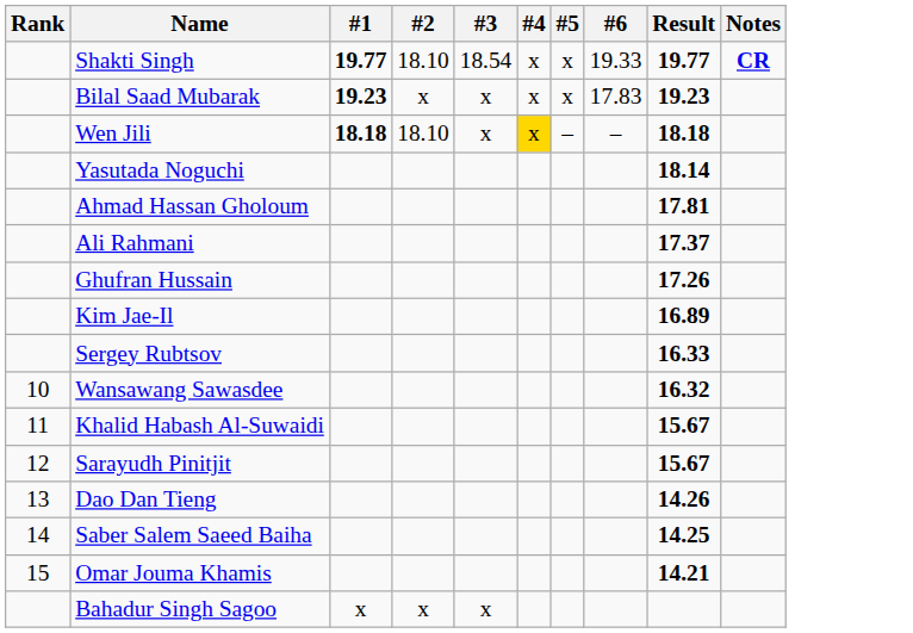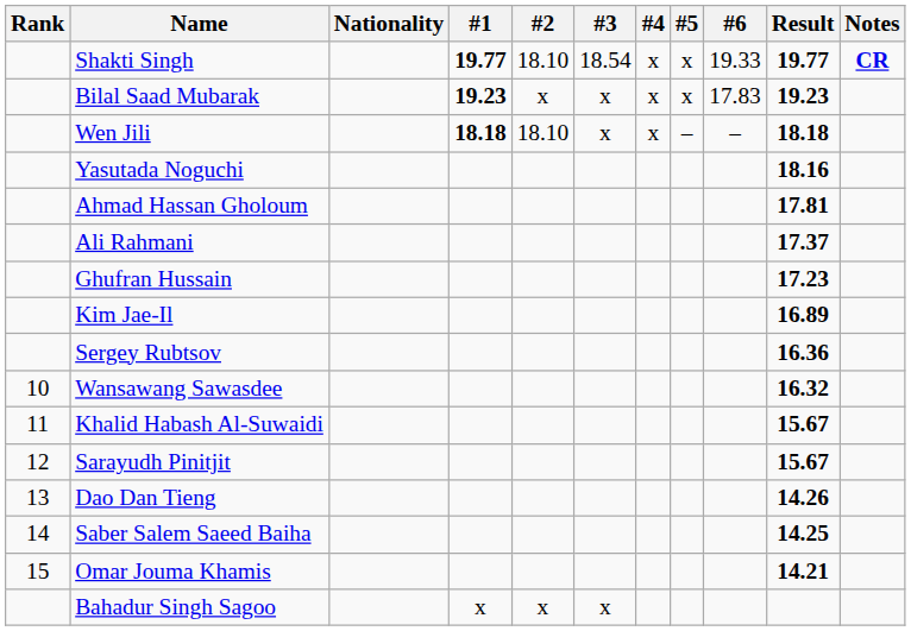 <table class="wikitable sortable" style="text-align:center">
 <tr>
 <th>Rank</th>
 <th>Name</th>
+<th>Nationality</th>
 <th>#1</th>
 <th>#2</th>
 <th>#3</th>
 <th>#4</th>
 <th>#5</th>
 <th>#6</th>
 <th>Result</th>
 <th>Notes</th>
 </tr>
 <tr>
 <td></td>
 <td align=left><a href='#'>Shakti Singh</a></td>
+<td align=left></td>
 <td><strong>19.77</strong></td>
 <td>18.10</td>
 <td>18.54</td>
 <td>x</td>
 <td>x</td>
 <td>19.33</td>
 <td><strong>19.77</strong></td>
 <td><strong><a href='#'>CR</a></strong></td>
 </tr>
 <tr>
 <td></td>
 <td align=left><a href='#'>Bilal Saad Mubarak</a></td>
+<td align=left></td>
 <td><strong>19.23</strong></td>
 <td>x</td>
 <td>x</td>
 <td>x</td>
 <td>x</td>
 <td>17.83</td>
 <td><strong>19.23</strong></td>
 <td></td>
 </tr>
 <tr>
 <td></td>
 <td align=left><a href='#'>Wen Jili</a></td>
+<td align=left></td>
 <td><strong>18.18</strong></td>
 <td>18.10</td>
 <td>x</td>
-<td style="background: gold;">x</td>
+<td>x</td>
 <td>–</td>
 <td>–</td>
 <td><strong>18.18</strong></td>
 <td></td>
 </tr>
 <tr>
 <td></td>
 <td align=left><a href='#'>Yasutada Noguchi</a></td>
+<td align=left></td>
 <td></td>
 <td></td>
 <td></td>
 <td></td>
 <td></td>
 <td></td>
-<td><strong>18.14</strong></td>
+<td><strong>18.16</strong></td>
 <td></td>
 </tr>
 <tr>
 <td></td>
 <td align=left><a href='#'>Ahmad Hassan Gholoum</a></td>
+<td align=left></td>
 <td></td>
 <td></td>
 <td></td>
 <td></td>
 <td></td>
 <td></td>
 <td><strong>17.81</strong></td>
 <td></td>
 </tr>
 <tr>
 <td></td>
 <td align=left><a href='#'>Ali Rahmani</a></td>
+<td align=left></td>
 <td></td>
 <td></td>
 <td></td>
 <td></td>
 <td></td>
 <td></td>
 <td><strong>17.37</strong></td>
 <td></td>
 </tr>
 <tr>
 <td></td>
 <td align=left><a href='#'>Ghufran Hussain</a></td>
+<td align=left></td>
 <td></td>
 <td></td>
 <td></td>
 <td></td>
 <td></td>
 <td></td>
-<td><strong>17.26</strong></td>
+<td><strong>17.23</strong></td>
 <td></td>
 </tr>
 <tr>
 <td></td>
 <td align=left><a href='#'>Kim Jae-Il</a></td>
+<td align=left></td>
 <td></td>
 <td></td>
 <td></td>
 <td></td>
 <td></td>
 <td></td>
 <td><strong>16.89</strong></td>
 <td></td>
 </tr>
 <tr>
 <td></td>
 <td align=left><a href='#'>Sergey Rubtsov</a></td>
+<td align=left></td>
 <td></td>
 <td></td>
 <td></td>
 <td></td>
 <td></td>
 <td></td>
-<td><strong>16.33</strong></td>
+<td><strong>16.36</strong></td>
 <td></td>
 </tr>
 <tr>
 <td>10</td>
 <td align=left><a href='#'>Wansawang Sawasdee</a></td>
+<td align=left></td>
 <td></td>
 <td></td>
 <td></td>
 <td></td>
 <td></td>
 <td></td>
 <td><strong>16.32</strong></td>
 <td></td>
 </tr>
 <tr>
 <td>11</td>
 <td align=left><a href='#'>Khalid Habash Al-Suwaidi</a></td>
+<td align=left></td>
 <td></td>
 <td></td>
 <td></td>
 <td></td>
 <td></td>
 <td></td>
 <td><strong>15.67</strong></td>
 <td></td>
 </tr>
 <tr>
 <td>12</td>
 <td align=left><a href='#'>Sarayudh Pinitjit</a></td>
+<td align=left></td>
 <td></td>
 <td></td>
 <td></td>
 <td></td>
 <td></td>
 <td></td>
 <td><strong>15.67</strong></td>
 <td></td>
 </tr>
 <tr>
 <td>13</td>
 <td align=left><a href='#'>Dao Dan Tieng</a></td>
+<td align=left></td>
 <td></td>
 <td></td>
 <td></td>
 <td></td>
 <td></td>
 <td></td>
 <td><strong>14.26</strong></td>
 <td></td>
 </tr>
 <tr>
 <td>14</td>
 <td align=left><a href='#'>Saber Salem Saeed Baiha</a></td>
+<td align=left></td>
 <td></td>
 <td></td>
 <td></td>
 <td></td>
 <td></td>
 <td></td>
 <td><strong>14.25</strong></td>
 <td></td>
 </tr>
 <tr>
 <td>15</td>
 <td align=left><a href='#'>Omar Jouma Khamis</a></td>
+<td align=left></td>
 <td></td>
 <td></td>
 <td></td>
 <td></td>
 <td></td>
 <td></td>
 <td><strong>14.21</strong></td>
 <td></td>
 </tr>
 <tr>
 <td></td>
 <td align=left><a href='#'>Bahadur Singh Sagoo</a></td>
+<td align=left></td>
 <td>x</td>
 <td>x</td>
 <td>x</td>
 <td></td>
 <td></td>
 <td></td>
 <td><strong></strong></td>
 <td></td>
 </tr>
 </table>
